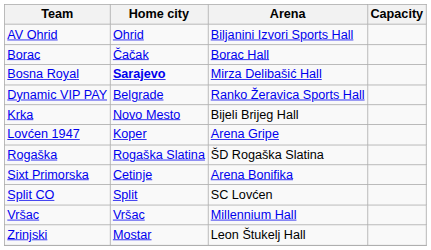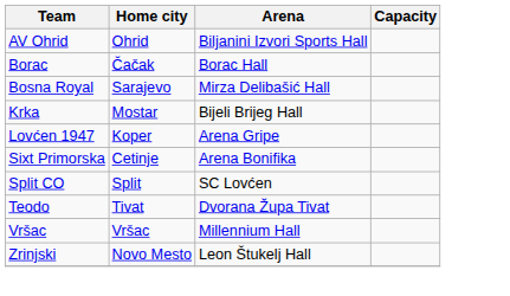 <table class="wikitable sortable">
 <tr>
 <th>Team</th>
 <th>Home city</th>
 <th>Arena</th>
 <th>Capacity</th>
 </tr>
 <tr>
 <td><a href='#'>AV Ohrid</a></td>
 <td><a href='#'>Ohrid</a></td>
 <td><a href='#'>Biljanini Izvori Sports Hall</a></td>
 <td style="text-align:center"></td>
 </tr>
 <tr>
 <td><a href='#'>Borac</a></td>
 <td><a href='#'>Čačak</a></td>
 <td><a href='#'>Borac Hall</a></td>
 <td style="text-align:center"></td>
 </tr>
 <tr>
 <td><a href='#'>Bosna Royal</a></td>
-<td><strong><a href='#'>Sarajevo</a></strong></td>
+<td><a href='#'>Sarajevo</a></td>
 <td><a href='#'>Mirza Delibašić Hall</a></td>
 <td style="text-align:center"></td>
 </tr>
 <tr>
-<td><a href='#'>Dynamic VIP PAY</a></td>
-<td><a href='#'>Belgrade</a></td>
-<td><a href='#'>Ranko Žeravica Sports Hall</a></td>
-<td style="text-align:center"></td>
-</tr>
-<tr>
 <td><a href='#'>Krka</a></td>
-<td><a href='#'>Novo Mesto</a></td>
+<td><a href='#'>Mostar</a></td>
 <td>Bijeli Brijeg Hall</td>
 <td style="text-align:center"></td>
 </tr>
 <tr>
 <td><a href='#'>Lovćen 1947</a></td>
 <td><a href='#'>Koper</a></td>
 <td><a href='#'>Arena Gripe</a></td>
-<td style="text-align:center"></td>
-</tr>
-<tr>
-<td><a href='#'>Rogaška</a></td>
-<td><a href='#'>Rogaška Slatina</a></td>
-<td>ŠD Rogaška Slatina</td>
 <td style="text-align:center"></td>
 </tr>
 <tr>
 <td><a href='#'>Sixt Primorska</a></td>
 <td><a href='#'>Cetinje</a></td>
 <td><a href='#'>Arena Bonifika</a></td>
 <td style="text-align:center"></td>
 </tr>
 <tr>
 <td><a href='#'>Split CO</a></td>
 <td><a href='#'>Split</a></td>
 <td>SC Lovćen</td>
 <td style="text-align:center"></td>
 </tr>
 <tr>
+<td><a href='#'>Teodo</a></td>
+<td><a href='#'>Tivat</a></td>
+<td><a href='#'>Dvorana Župa Tivat</a></td>
+<td style="text-align:center"></td>
+</tr>
+<tr>
 <td><a href='#'>Vršac</a></td>
 <td><a href='#'>Vršac</a></td>
 <td><a href='#'>Millennium Hall</a></td>
 <td style="text-align:center"></td>
 </tr>
 <tr>
 <td><a href='#'>Zrinjski</a></td>
-<td><a href='#'>Mostar</a></td>
+<td><a href='#'>Novo Mesto</a></td>
 <td>Leon Štukelj Hall</td>
 <td style="text-align:center"></td>
 </tr>
 <tr>
 </tr>
 </table>
